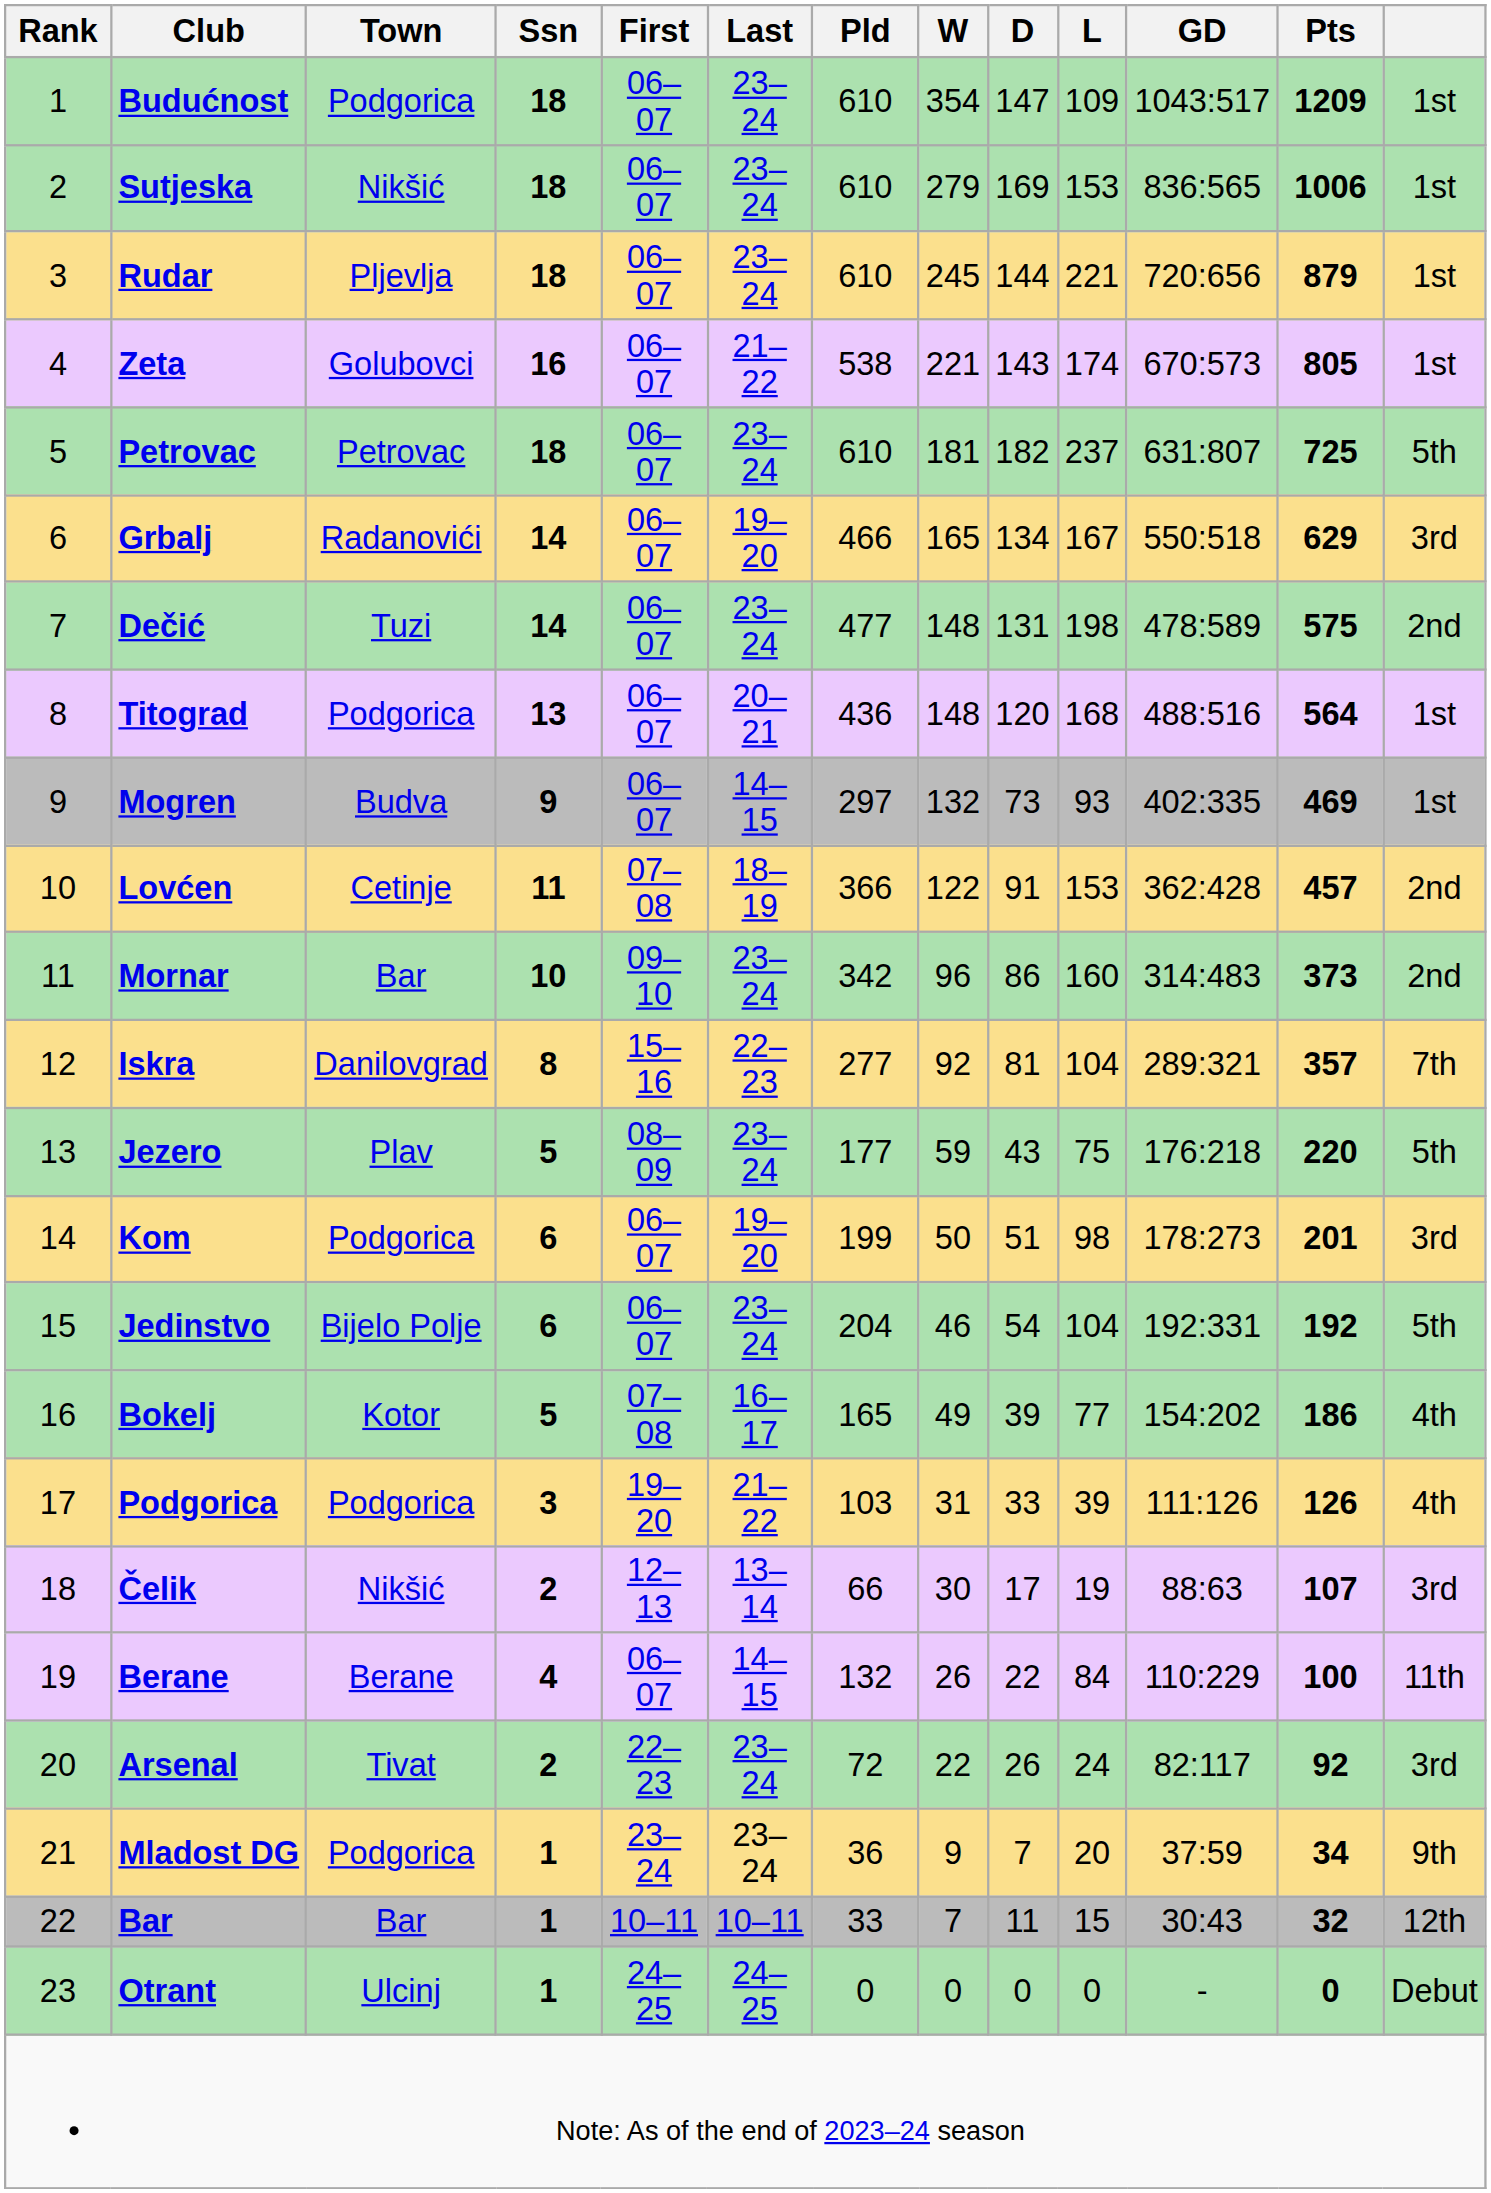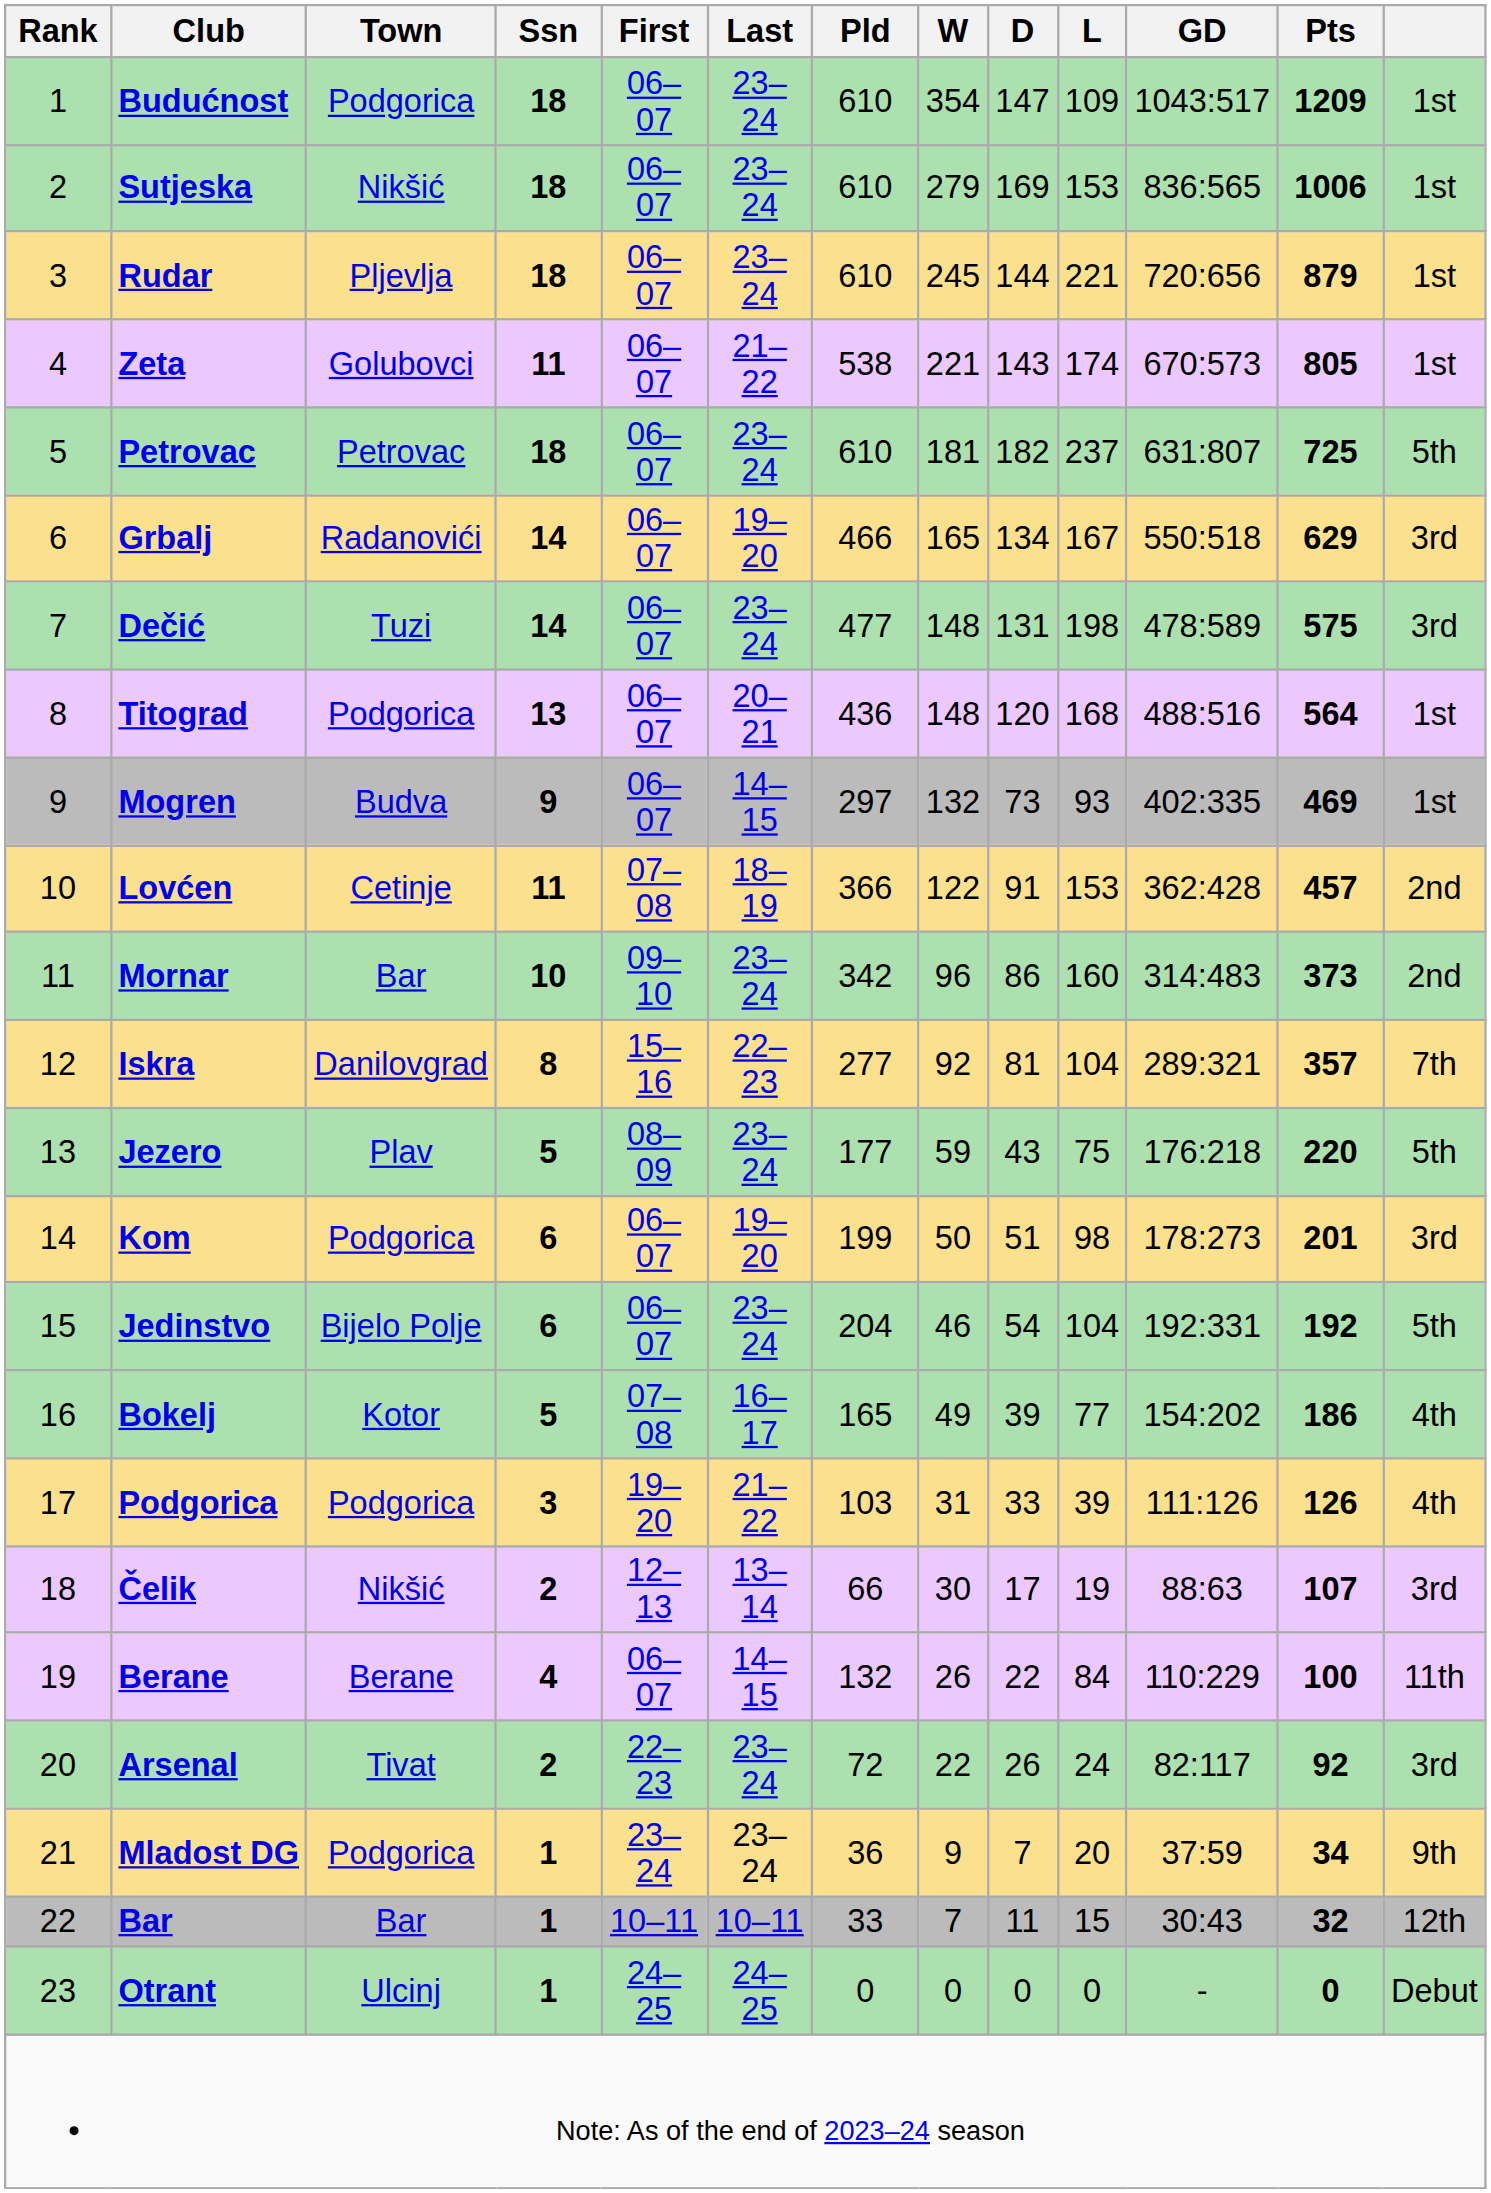 <table class="wikitable sortable" style="font-size:90%; text-align: center">
 <tr>
 <th width=40>Rank <br></th>
 <th>Club <br></th>
 <th>Town <br></th>
 <th width=40>Ssn <br></th>
 <th width=40>First <br></th>
 <th width=40>Last <br></th>
 <th width=40>Pld <br></th>
 <th>W <br></th>
 <th>D <br></th>
 <th>L <br></th>
 <th width=40>GD <br></th>
 <th width=40>Pts <br></th>
 <th></th>
 </tr>
 <tr style="background:#ace1af;">
 <td>1</td>
 <td align=left><a href='#'><strong>Budućnost</strong></a></td>
 <td><a href='#'>Podgorica</a></td>
 <td><strong>18</strong></td>
 <td><a href='#'>06–07</a></td>
 <td><a href='#'>23–24</a></td>
 <td>610</td>
 <td>354</td>
 <td>147</td>
 <td>109</td>
 <td>1043:517</td>
 <td><strong>1209</strong></td>
 <td>1st</td>
 </tr>
 <tr style="background:#ace1af;">
 <td>2</td>
 <td align=left><a href='#'><strong>Sutjeska</strong></a></td>
 <td><a href='#'>Nikšić</a></td>
 <td><strong>18</strong></td>
 <td><a href='#'>06–07</a></td>
 <td><a href='#'>23–24</a></td>
 <td>610</td>
 <td>279</td>
 <td>169</td>
 <td>153</td>
 <td>836:565</td>
 <td><strong>1006</strong></td>
 <td>1st</td>
 </tr>
 <tr style="background:#fbe08d;">
 <td>3</td>
 <td align=left><a href='#'><strong>Rudar</strong></a></td>
 <td><a href='#'>Pljevlja</a></td>
 <td><strong>18</strong></td>
 <td><a href='#'>06–07</a></td>
 <td><a href='#'>23–24</a></td>
 <td>610</td>
 <td>245</td>
 <td>144</td>
 <td>221</td>
 <td>720:656</td>
 <td><strong>879</strong></td>
 <td>1st</td>
 </tr>
 <tr style="background:#ebc9fe;">
 <td>4</td>
 <td align=left><a href='#'><strong>Zeta</strong></a></td>
 <td><a href='#'>Golubovci</a></td>
-<td><strong>16</strong></td>
+<td><strong>11</strong></td>
 <td><a href='#'>06–07</a></td>
 <td><a href='#'>21–22</a></td>
 <td>538</td>
 <td>221</td>
 <td>143</td>
 <td>174</td>
 <td>670:573</td>
 <td><strong>805</strong></td>
 <td>1st</td>
 </tr>
 <tr style="background:#ace1af;">
 <td>5</td>
 <td align=left><a href='#'><strong>Petrovac</strong></a></td>
 <td><a href='#'>Petrovac</a></td>
 <td><strong>18</strong></td>
 <td><a href='#'>06–07</a></td>
 <td><a href='#'>23–24</a></td>
 <td>610</td>
 <td>181</td>
 <td>182</td>
 <td>237</td>
 <td>631:807</td>
 <td><strong>725</strong></td>
 <td>5th</td>
 </tr>
 <tr style="background:#fbe08d;">
 <td>6</td>
 <td align=left><a href='#'><strong>Grbalj</strong></a></td>
 <td><a href='#'>Radanovići</a></td>
 <td><strong>14</strong></td>
 <td><a href='#'>06–07</a></td>
 <td><a href='#'>19–20</a></td>
 <td>466</td>
 <td>165</td>
 <td>134</td>
 <td>167</td>
 <td>550:518</td>
 <td><strong>629</strong></td>
 <td>3rd</td>
 </tr>
 <tr style="background:#ace1af;">
 <td>7</td>
 <td align=left><a href='#'><strong>Dečić</strong></a></td>
 <td><a href='#'>Tuzi</a></td>
 <td><strong>14</strong></td>
 <td><a href='#'>06–07</a></td>
 <td><a href='#'>23–24</a></td>
 <td>477</td>
 <td>148</td>
 <td>131</td>
 <td>198</td>
 <td>478:589</td>
 <td><strong>575</strong></td>
-<td>2nd</td>
+<td>3rd</td>
 </tr>
 <tr style="background:#ebc9fe;">
 <td>8</td>
 <td align=left><a href='#'><strong>Titograd</strong></a></td>
 <td><a href='#'>Podgorica</a></td>
 <td><strong>13</strong></td>
 <td><a href='#'>06–07</a></td>
 <td><a href='#'>20–21</a></td>
 <td>436</td>
 <td>148</td>
 <td>120</td>
 <td>168</td>
 <td>488:516</td>
 <td><strong>564</strong></td>
 <td>1st</td>
 </tr>
 <tr style="background:#bbb;">
 <td>9</td>
 <td align=left><a href='#'><strong>Mogren</strong></a></td>
 <td><a href='#'>Budva</a></td>
 <td><strong>9</strong></td>
 <td><a href='#'>06–07</a></td>
 <td><a href='#'>14–15</a></td>
 <td>297</td>
 <td>132</td>
 <td>73</td>
 <td>93</td>
 <td>402:335</td>
 <td><strong>469</strong></td>
 <td>1st</td>
 </tr>
 <tr style="background:#fbe08d;">
 <td>10</td>
 <td align=left><a href='#'><strong>Lovćen</strong></a></td>
 <td><a href='#'>Cetinje</a></td>
 <td><strong>11</strong></td>
 <td><a href='#'>07–08</a></td>
 <td><a href='#'>18–19</a></td>
 <td>366</td>
 <td>122</td>
 <td>91</td>
 <td>153</td>
 <td>362:428</td>
 <td><strong>457</strong></td>
 <td>2nd</td>
 </tr>
 <tr style="background:#ace1af;">
 <td>11</td>
 <td align=left><a href='#'><strong>Mornar</strong></a></td>
 <td><a href='#'>Bar</a></td>
 <td><strong>10</strong></td>
 <td><a href='#'>09–10</a></td>
 <td><a href='#'>23–24</a></td>
 <td>342</td>
 <td>96</td>
 <td>86</td>
 <td>160</td>
 <td>314:483</td>
 <td><strong>373</strong></td>
 <td>2nd</td>
 </tr>
 <tr style="background:#fbe08d;">
 <td>12</td>
 <td align=left><a href='#'><strong>Iskra</strong></a></td>
 <td><a href='#'>Danilovgrad</a></td>
 <td><strong>8</strong></td>
 <td><a href='#'>15–16</a></td>
 <td><a href='#'>22–23</a></td>
 <td>277</td>
 <td>92</td>
 <td>81</td>
 <td>104</td>
 <td>289:321</td>
 <td><strong>357</strong></td>
 <td>7th</td>
 </tr>
 <tr style="background:#ace1af;">
 <td>13</td>
 <td align=left><a href='#'><strong>Jezero</strong></a></td>
 <td><a href='#'>Plav</a></td>
 <td><strong>5</strong></td>
 <td><a href='#'>08–09</a></td>
 <td><a href='#'>23–24</a></td>
 <td>177</td>
 <td>59</td>
 <td>43</td>
 <td>75</td>
 <td>176:218</td>
 <td><strong>220</strong></td>
 <td>5th</td>
 </tr>
 <tr style="background:#fbe08d;">
 <td>14</td>
 <td align=left><a href='#'><strong>Kom</strong></a></td>
 <td><a href='#'>Podgorica</a></td>
 <td><strong>6</strong></td>
 <td><a href='#'>06–07</a></td>
 <td><a href='#'>19–20</a></td>
 <td>199</td>
 <td>50</td>
 <td>51</td>
 <td>98</td>
 <td>178:273</td>
 <td><strong>201</strong></td>
 <td>3rd</td>
 </tr>
 <tr style="background:#ace1af;">
 <td>15</td>
 <td align=left><a href='#'><strong>Jedinstvo</strong></a></td>
 <td><a href='#'>Bijelo Polje</a></td>
 <td><strong>6</strong></td>
 <td><a href='#'>06–07</a></td>
 <td><a href='#'>23–24</a></td>
 <td>204</td>
 <td>46</td>
 <td>54</td>
 <td>104</td>
 <td>192:331</td>
 <td><strong>192</strong></td>
 <td>5th</td>
 </tr>
 <tr style="background:#ace1af;">
 <td>16</td>
 <td align=left><a href='#'><strong>Bokelj</strong></a></td>
 <td><a href='#'>Kotor</a></td>
 <td><strong>5</strong></td>
 <td><a href='#'>07–08</a></td>
 <td><a href='#'>16–17</a></td>
 <td>165</td>
 <td>49</td>
 <td>39</td>
 <td>77</td>
 <td>154:202</td>
 <td><strong>186</strong></td>
 <td>4th</td>
 </tr>
 <tr style="background:#fbe08d;">
 <td>17</td>
 <td align=left><a href='#'><strong>Podgorica</strong></a></td>
 <td><a href='#'>Podgorica</a></td>
 <td><strong>3</strong></td>
 <td><a href='#'>19–20</a></td>
 <td><a href='#'>21–22</a></td>
 <td>103</td>
 <td>31</td>
 <td>33</td>
 <td>39</td>
 <td>111:126</td>
 <td><strong>126</strong></td>
 <td>4th</td>
 </tr>
 <tr style="background:#ebc9fe;">
 <td>18</td>
 <td align=left><a href='#'><strong>Čelik</strong></a></td>
 <td><a href='#'>Nikšić</a></td>
 <td><strong>2</strong></td>
 <td><a href='#'>12–13</a></td>
 <td><a href='#'>13–14</a></td>
 <td>66</td>
 <td>30</td>
 <td>17</td>
 <td>19</td>
 <td>88:63</td>
 <td><strong>107</strong></td>
 <td>3rd</td>
 </tr>
 <tr style="background:#ebc9fe;">
 <td>19</td>
 <td align=left><a href='#'><strong>Berane</strong></a></td>
 <td><a href='#'>Berane</a></td>
 <td><strong>4</strong></td>
 <td><a href='#'>06–07</a></td>
 <td><a href='#'>14–15</a></td>
 <td>132</td>
 <td>26</td>
 <td>22</td>
 <td>84</td>
 <td>110:229</td>
 <td><strong>100</strong></td>
 <td>11th</td>
 </tr>
 <tr style="background:#ace1af;">
 <td>20</td>
 <td align=left><a href='#'><strong>Arsenal</strong></a></td>
 <td><a href='#'>Tivat</a></td>
 <td><strong>2</strong></td>
 <td><a href='#'>22–23</a></td>
 <td><a href='#'>23–24</a></td>
 <td>72</td>
 <td>22</td>
 <td>26</td>
 <td>24</td>
 <td>82:117</td>
 <td><strong>92</strong></td>
 <td>3rd</td>
 </tr>
 <tr style="background:#fbe08d;">
 <td>21</td>
 <td align=left><a href='#'><strong>Mladost DG</strong></a></td>
 <td><a href='#'>Podgorica</a></td>
 <td><strong>1</strong></td>
 <td><a href='#'>23–24</a></td>
 <td 2023–24 Montenegrin First League>23–24</td>
 <td>36</td>
 <td>9</td>
 <td>7</td>
 <td>20</td>
 <td>37:59</td>
 <td><strong>34</strong></td>
 <td>9th</td>
 </tr>
 <tr style="background:#bbb;">
 <td>22</td>
 <td align=left><a href='#'><strong>Bar</strong></a></td>
 <td><a href='#'>Bar</a></td>
 <td><strong>1</strong></td>
 <td><a href='#'>10–11</a></td>
 <td><a href='#'>10–11</a></td>
 <td>33</td>
 <td>7</td>
 <td>11</td>
 <td>15</td>
 <td>30:43</td>
 <td><strong>32</strong></td>
 <td>12th</td>
 </tr>
 <tr style="background:#ace1af;">
 <td>23</td>
 <td align=left><a href='#'><strong>Otrant</strong></a></td>
 <td><a href='#'>Ulcinj</a></td>
 <td><strong>1</strong></td>
 <td><a href='#'>24–25</a></td>
 <td><a href='#'>24–25</a></td>
 <td>0</td>
 <td>0</td>
 <td>0</td>
 <td>0</td>
 <td>-</td>
 <td><strong>0</strong></td>
 <td>Debut</td>
 </tr>
 <tr class=sortbottom>
 <td colspan="30"><br><ul><li><small>Note: As of the end of <a href='#'>2023–24</a> season</small></li></ul></td>
 </tr>
 </table>
